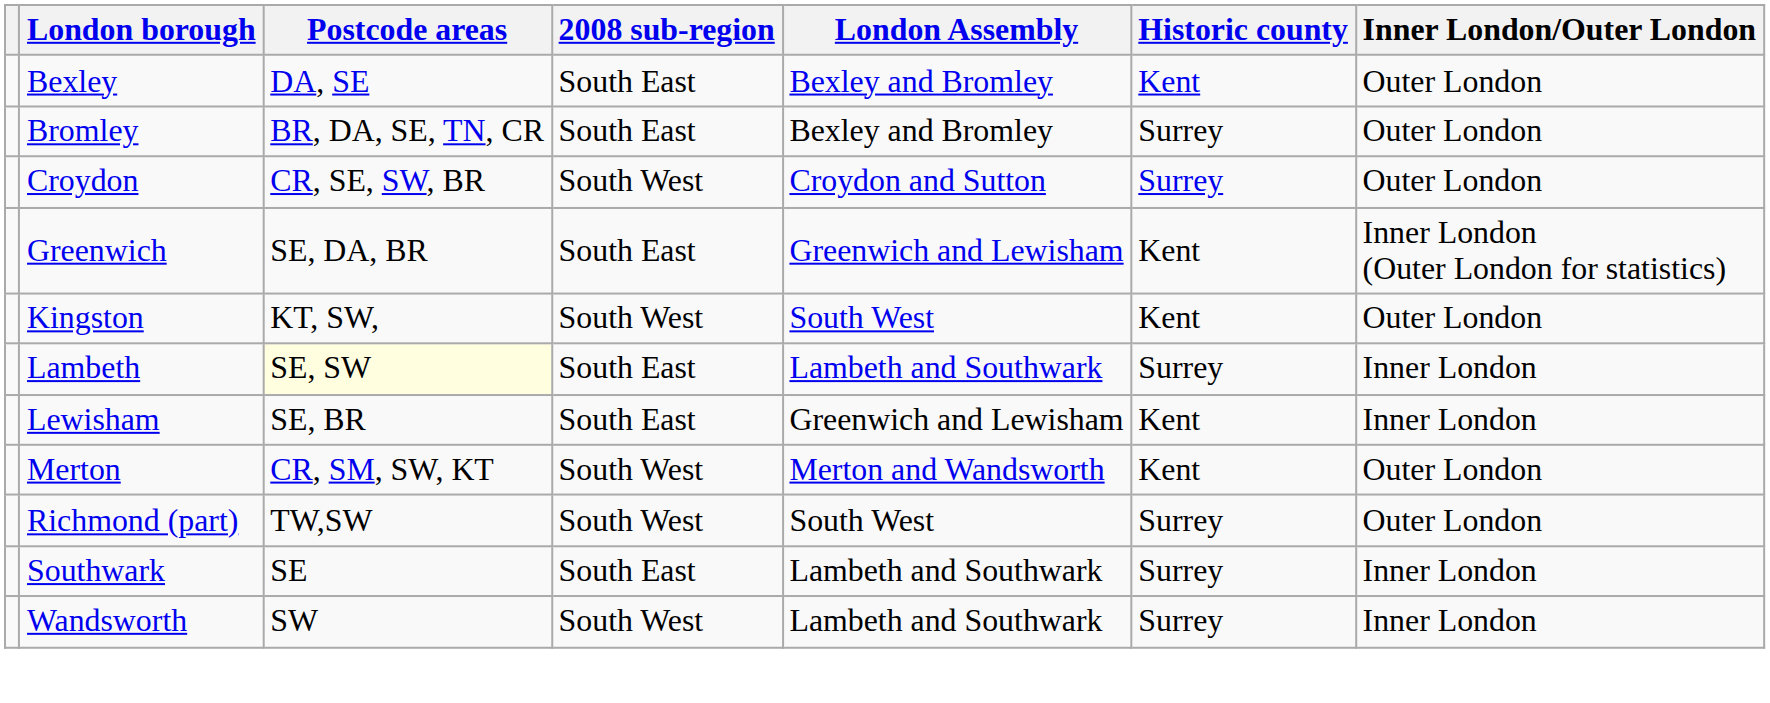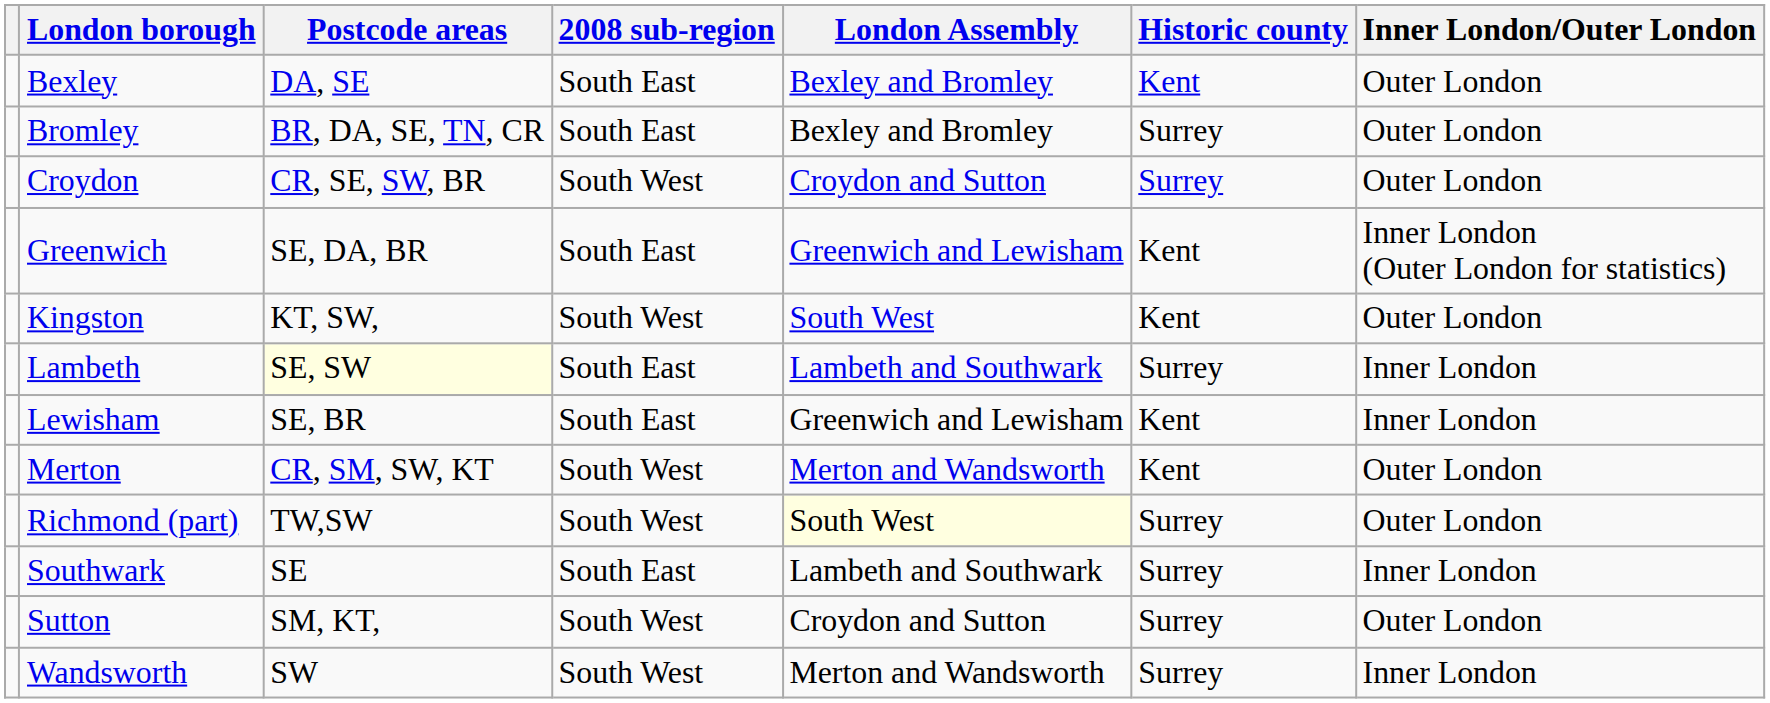 <table class="wikitable sortable">
 <tr>
 <th class="unsortable"></th>
 <th><a href='#'>London borough</a></th>
 <th><a href='#'>Postcode areas</a></th>
 <th><a href='#'>2008 sub-region</a></th>
 <th><a href='#'>London Assembly</a></th>
 <th><a href='#'>Historic county</a></th>
 <th>Inner London/Outer London</th>
 </tr>
 <tr>
 <td></td>
 <td><a href='#'>Bexley</a></td>
 <td><a href='#'>DA</a>, <a href='#'>SE</a></td>
 <td>South East</td>
 <td><a href='#'>Bexley and Bromley</a></td>
 <td><a href='#'>Kent</a></td>
 <td>Outer London</td>
 </tr>
 <tr>
 <td></td>
 <td><a href='#'>Bromley</a></td>
 <td><a href='#'>BR</a>, DA, SE, <a href='#'>TN</a>, CR</td>
 <td>South East</td>
 <td>Bexley and Bromley</td>
 <td>Surrey</td>
 <td>Outer London</td>
 </tr>
 <tr>
 <td></td>
 <td><a href='#'>Croydon</a></td>
 <td><a href='#'>CR</a>, SE, <a href='#'>SW</a>, BR</td>
 <td>South West</td>
 <td><a href='#'>Croydon and Sutton</a></td>
 <td><a href='#'>Surrey</a></td>
 <td>Outer London</td>
 </tr>
 <tr>
 <td></td>
 <td><a href='#'>Greenwich</a></td>
 <td>SE, DA, BR</td>
 <td>South East</td>
 <td><a href='#'>Greenwich and Lewisham</a></td>
 <td>Kent</td>
 <td>Inner London<br>(Outer London for statistics)</td>
 </tr>
 <tr>
 <td></td>
 <td><a href='#'>Kingston</a></td>
 <td>KT, SW,</td>
 <td>South West</td>
 <td><a href='#'>South West</a></td>
 <td>Kent</td>
 <td>Outer London</td>
 </tr>
 <tr>
 <td></td>
 <td><a href='#'>Lambeth</a></td>
 <td style="background: lightyellow;">SE, SW</td>
 <td>South East</td>
 <td><a href='#'>Lambeth and Southwark</a></td>
 <td>Surrey</td>
 <td>Inner London</td>
 </tr>
 <tr>
 <td></td>
 <td><a href='#'>Lewisham</a></td>
 <td>SE, BR</td>
 <td>South East</td>
 <td>Greenwich and Lewisham</td>
 <td>Kent</td>
 <td>Inner London</td>
 </tr>
 <tr>
 <td></td>
 <td><a href='#'>Merton</a></td>
 <td><a href='#'>CR</a>, <a href='#'>SM</a>, SW, KT</td>
 <td>South West</td>
 <td><a href='#'>Merton and Wandsworth</a></td>
 <td>Kent</td>
 <td>Outer London</td>
 </tr>
 <tr>
 <td></td>
 <td><a href='#'>Richmond (part)</a></td>
 <td>TW,SW</td>
 <td>South West</td>
-<td>South West</td>
+<td style="background: lightyellow;">South West</td>
 <td>Surrey</td>
 <td>Outer London</td>
 </tr>
 <tr>
 <td></td>
 <td><a href='#'>Southwark</a></td>
 <td>SE</td>
 <td>South East</td>
 <td>Lambeth and Southwark</td>
 <td>Surrey</td>
 <td>Inner London</td>
 </tr>
 <tr>
 <td></td>
+<td><a href='#'>Sutton</a></td>
+<td>SM, KT,</td>
+<td>South West</td>
+<td>Croydon and Sutton</td>
+<td>Surrey</td>
+<td>Outer London</td>
+</tr>
+<tr>
+<td></td>
 <td><a href='#'>Wandsworth</a></td>
 <td>SW</td>
 <td>South West</td>
-<td>Lambeth and Southwark</td>
+<td>Merton and Wandsworth</td>
 <td>Surrey</td>
 <td>Inner London</td>
 </tr>
 </table>
